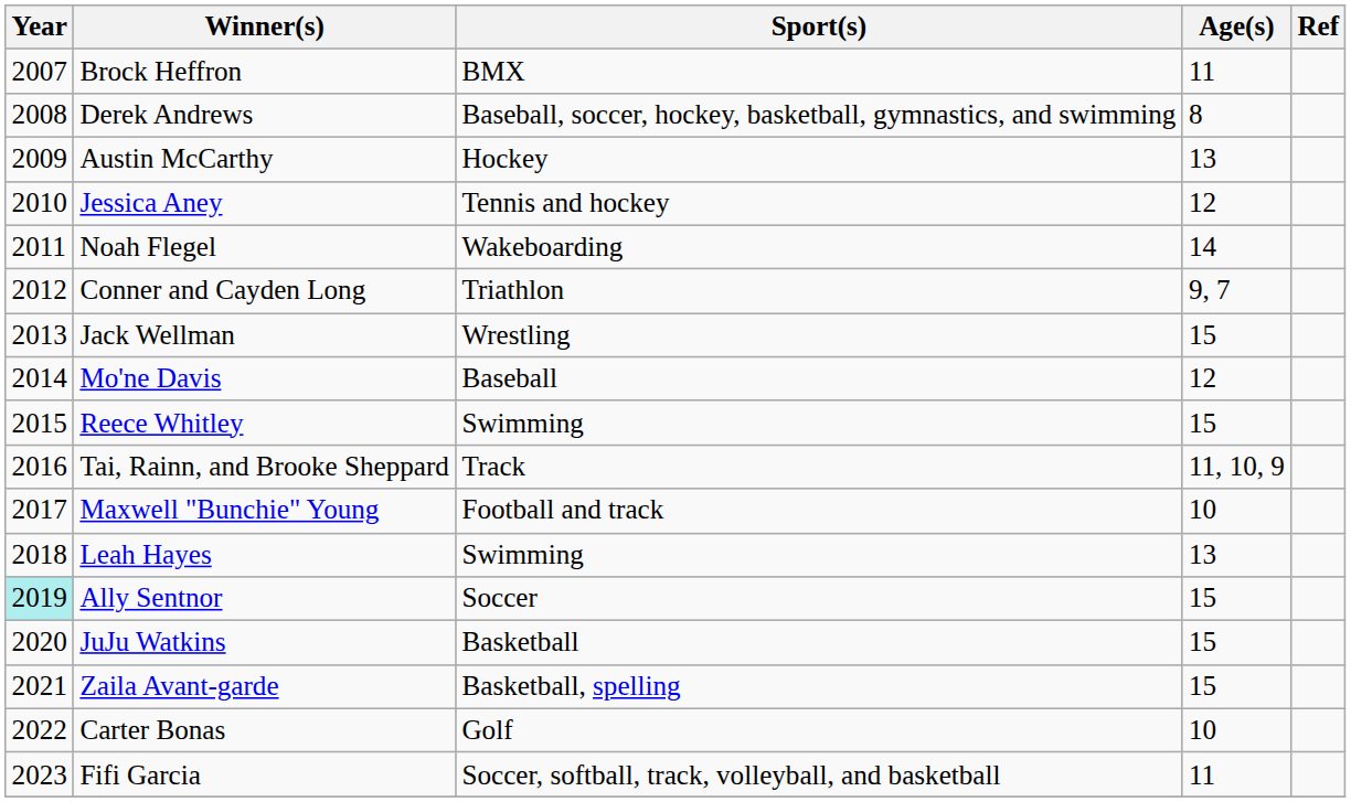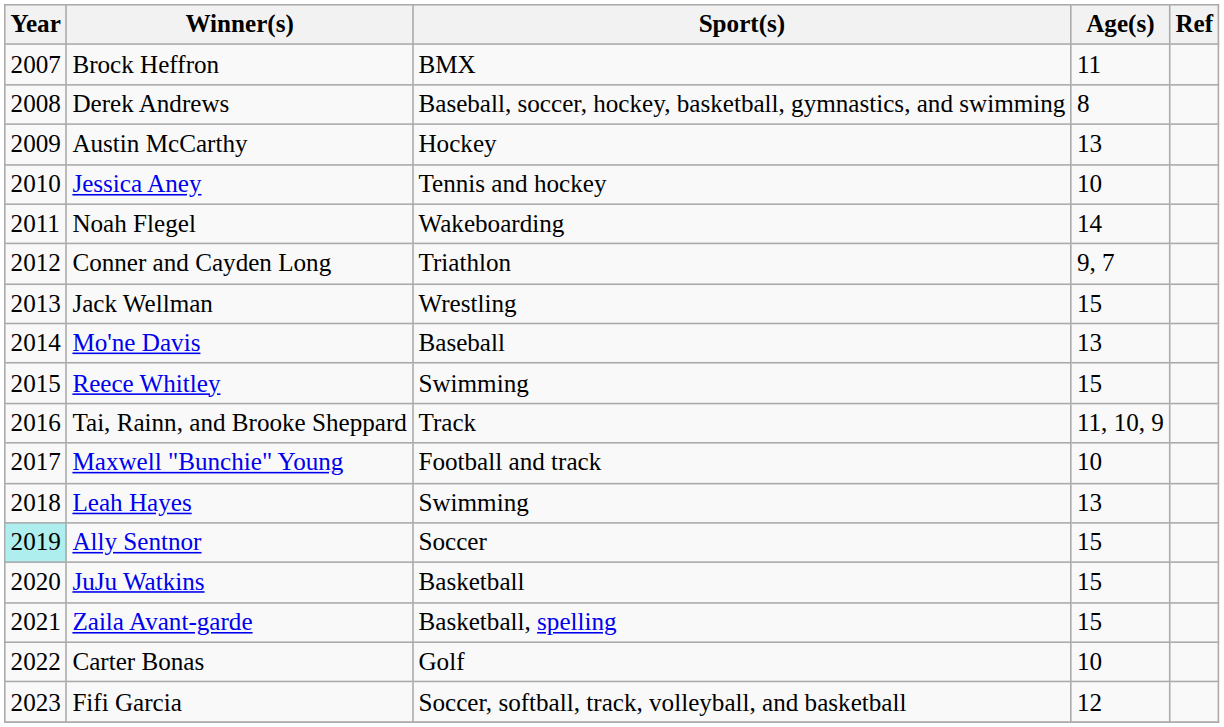 <table class="wikitable">
 <tr>
 <th>Year</th>
 <th>Winner(s)</th>
 <th>Sport(s)</th>
 <th>Age(s)</th>
 <th>Ref</th>
 </tr>
 <tr>
 <td>2007</td>
 <td> Brock Heffron</td>
 <td>BMX</td>
 <td>11</td>
 <td></td>
 </tr>
 <tr>
 <td>2008</td>
 <td> Derek Andrews</td>
 <td>Baseball, soccer, hockey, basketball, gymnastics, and swimming</td>
 <td>8</td>
 <td></td>
 </tr>
 <tr>
 <td>2009</td>
 <td> Austin McCarthy</td>
 <td>Hockey</td>
 <td>13</td>
 <td></td>
 </tr>
 <tr>
 <td>2010</td>
 <td> <a href='#'>Jessica Aney</a></td>
 <td>Tennis and hockey</td>
-<td>12</td>
+<td>10</td>
 <td></td>
 </tr>
 <tr>
 <td>2011</td>
 <td> Noah Flegel</td>
 <td>Wakeboarding</td>
 <td>14</td>
 <td></td>
 </tr>
 <tr>
 <td>2012</td>
 <td> Conner and Cayden Long</td>
 <td>Triathlon</td>
 <td>9, 7</td>
 <td></td>
 </tr>
 <tr>
 <td>2013</td>
 <td> Jack Wellman</td>
 <td>Wrestling</td>
 <td>15</td>
 <td></td>
 </tr>
 <tr>
 <td>2014</td>
 <td> <a href='#'>Mo'ne Davis</a></td>
 <td>Baseball</td>
-<td>12</td>
+<td>13</td>
 <td></td>
 </tr>
 <tr>
 <td>2015</td>
 <td> <a href='#'>Reece Whitley</a></td>
 <td>Swimming</td>
 <td>15</td>
 <td></td>
 </tr>
 <tr>
 <td>2016</td>
 <td> Tai, Rainn, and Brooke Sheppard</td>
 <td>Track</td>
 <td>11, 10, 9</td>
 <td></td>
 </tr>
 <tr>
 <td>2017</td>
 <td> <a href='#'>Maxwell "Bunchie" Young</a></td>
 <td>Football and track</td>
 <td>10</td>
 <td></td>
 </tr>
 <tr>
 <td>2018</td>
 <td> <a href='#'>Leah Hayes</a></td>
 <td>Swimming</td>
 <td>13</td>
 <td></td>
 </tr>
 <tr>
 <td style="background: paleturquoise;">2019</td>
 <td> <a href='#'>Ally Sentnor</a></td>
 <td>Soccer</td>
 <td>15</td>
 <td></td>
 </tr>
 <tr>
 <td>2020</td>
 <td> <a href='#'>JuJu Watkins</a></td>
 <td>Basketball</td>
 <td>15</td>
 <td></td>
 </tr>
 <tr>
 <td>2021</td>
 <td> <a href='#'>Zaila Avant-garde</a></td>
 <td>Basketball, <a href='#'>spelling</a></td>
 <td>15</td>
 <td></td>
 </tr>
 <tr>
 <td>2022</td>
 <td> Carter Bonas</td>
 <td>Golf</td>
 <td>10</td>
 <td></td>
 </tr>
 <tr>
 <td>2023</td>
 <td> Fifi Garcia</td>
 <td>Soccer, softball, track, volleyball, and basketball</td>
-<td>11</td>
+<td>12</td>
 <td></td>
 </tr>
 <tr>
 </tr>
 </table>
